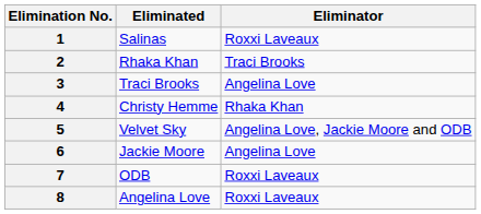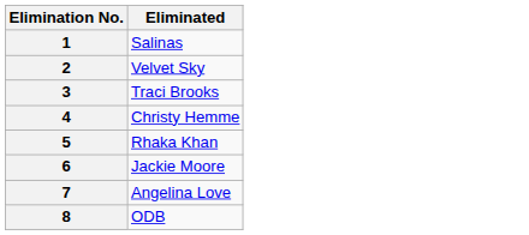 <table class="wikitable">
 <tr>
 <th scope="col">Elimination No.</th>
 <th scope="col">Eliminated</th>
-<th scope="col">Eliminator</th>
 </tr>
 <tr>
 <th scope="row">1</th>
 <td><a href='#'>Salinas</a></td>
-<td><a href='#'>Roxxi Laveaux</a></td>
 </tr>
 <tr>
 <th scope="row">2</th>
-<td><a href='#'>Rhaka Khan</a></td>
-<td><a href='#'>Traci Brooks</a></td>
+<td><a href='#'>Velvet Sky</a></td>
 </tr>
 <tr>
 <th scope="row">3</th>
 <td><a href='#'>Traci Brooks</a></td>
-<td><a href='#'>Angelina Love</a></td>
 </tr>
 <tr>
 <th scope="row">4</th>
 <td><a href='#'>Christy Hemme</a></td>
-<td><a href='#'>Rhaka Khan</a></td>
 </tr>
 <tr>
 <th scope="row">5</th>
-<td><a href='#'>Velvet Sky</a></td>
-<td><a href='#'>Angelina Love</a>, <a href='#'>Jackie Moore</a> and <a href='#'>ODB</a></td>
+<td><a href='#'>Rhaka Khan</a></td>
 </tr>
 <tr>
 <th scope="row">6</th>
 <td><a href='#'>Jackie Moore</a></td>
+</tr>
+<tr>
+<th scope="row">7</th>
 <td><a href='#'>Angelina Love</a></td>
 </tr>
 <tr>
-<th scope="row">7</th>
+<th scope="row">8</th>
 <td><a href='#'>ODB</a></td>
-<td><a href='#'>Roxxi Laveaux</a></td>
-</tr>
-<tr>
-<th scope="row">8</th>
-<td><a href='#'>Angelina Love</a></td>
-<td><a href='#'>Roxxi Laveaux</a></td>
 </tr>
 </table>
